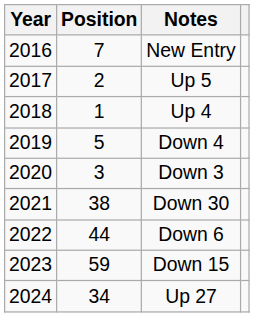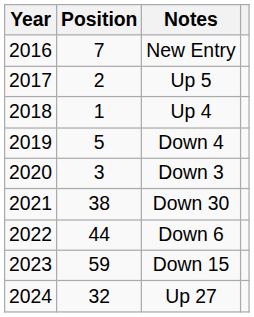 <table class="wikitable plainrowheaders" style="text-align:center;">
 <tr>
 <th>Year</th>
 <th>Position</th>
 <th>Notes</th>
 <th></th>
 </tr>
 <tr>
 <td>2016</td>
 <td>7</td>
 <td>New Entry</td>
 <td rowspan="1"></td>
 </tr>
 <tr>
 <td>2017</td>
 <td>2</td>
 <td>Up 5</td>
 <td rowspan="1"></td>
 </tr>
 <tr>
 <td>2018</td>
 <td>1</td>
 <td>Up 4</td>
 <td rowspan="1"></td>
 </tr>
 <tr>
 <td>2019</td>
 <td>5</td>
 <td>Down 4</td>
 <td rowspan="1"></td>
 </tr>
 <tr>
 <td>2020</td>
 <td>3</td>
 <td>Down 3</td>
 <td rowspan="1"></td>
 </tr>
 <tr>
 <td>2021</td>
 <td>38</td>
 <td>Down 30</td>
 <td rowspan="1"></td>
 </tr>
 <tr>
 <td>2022</td>
 <td>44</td>
 <td>Down 6</td>
 <td rowspan="1"></td>
 </tr>
 <tr>
 <td>2023</td>
 <td>59</td>
 <td>Down 15</td>
 <td rowspan="1"></td>
 </tr>
 <tr>
 <td>2024</td>
-<td>34</td>
+<td>32</td>
 <td>Up 27</td>
 <td rowspan="1"></td>
 </tr>
 </table>
